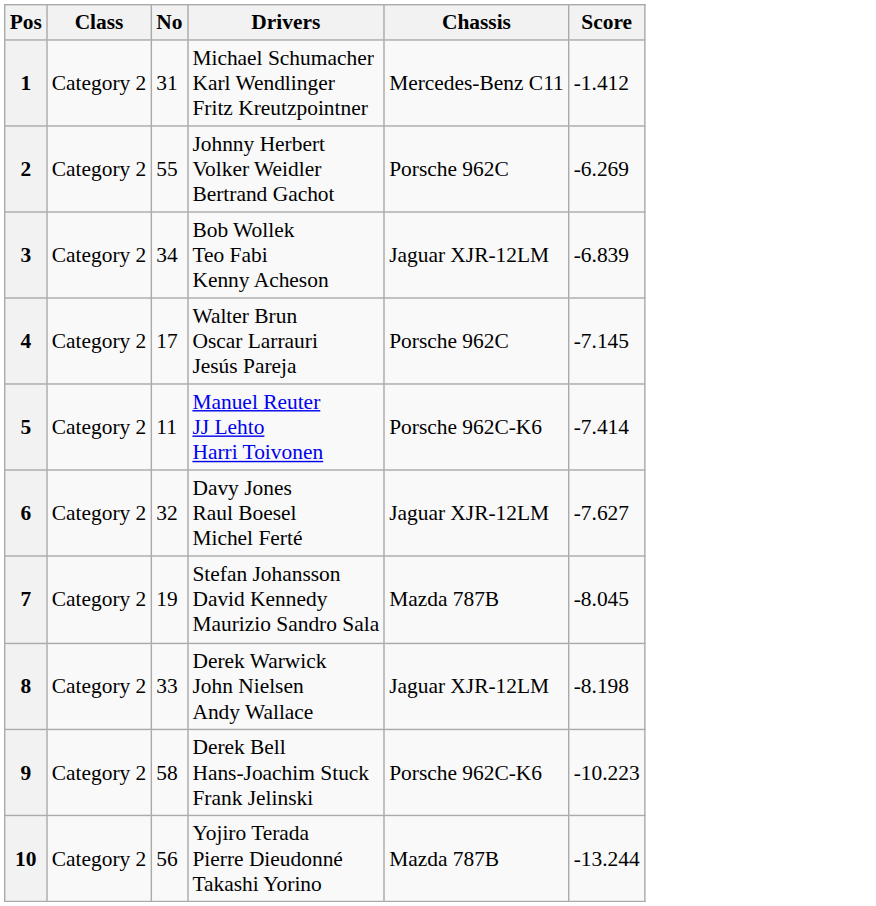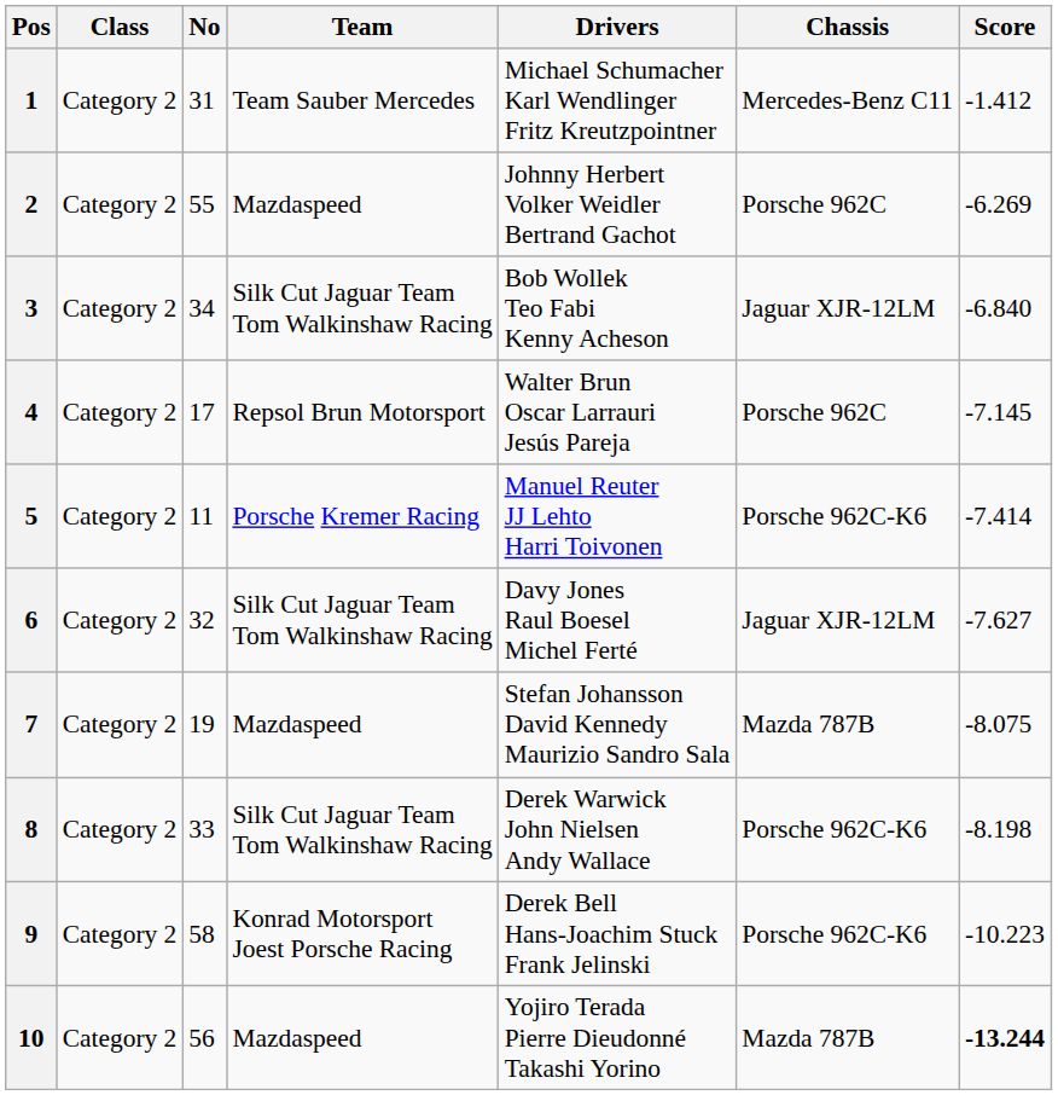 <table class="wikitable" style="font-size: 95%;">
 <tr>
 <th>Pos</th>
 <th>Class</th>
 <th>No</th>
+<th>Team</th>
 <th>Drivers</th>
 <th>Chassis</th>
 <th>Score</th>
 </tr>
 <tr>
 <th>1</th>
 <td>Category 2</td>
 <td>31</td>
+<td> Team Sauber Mercedes</td>
 <td> Michael Schumacher<br> Karl Wendlinger<br> Fritz Kreutzpointner</td>
 <td>Mercedes-Benz C11</td>
 <td>-1.412</td>
 </tr>
 <tr>
 <th>2</th>
 <td>Category 2</td>
 <td>55</td>
+<td> Mazdaspeed</td>
 <td> Johnny Herbert<br> Volker Weidler<br> Bertrand Gachot</td>
 <td>Porsche 962C</td>
 <td>-6.269</td>
 </tr>
 <tr>
 <th>3</th>
 <td>Category 2</td>
 <td>34</td>
+<td> Silk Cut Jaguar Team<br> Tom Walkinshaw Racing</td>
 <td> Bob Wollek<br> Teo Fabi<br> Kenny Acheson</td>
 <td>Jaguar XJR-12LM</td>
-<td>-6.839</td>
+<td>-6.840</td>
 </tr>
 <tr>
 <th>4</th>
 <td>Category 2</td>
 <td>17</td>
+<td> Repsol Brun Motorsport</td>
 <td> Walter Brun<br> Oscar Larrauri<br> Jesús Pareja</td>
 <td>Porsche 962C</td>
 <td>-7.145</td>
 </tr>
 <tr>
 <th>5</th>
 <td>Category 2</td>
 <td>11</td>
+<td> <a href='#'>Porsche</a> <a href='#'>Kremer Racing</a></td>
 <td> <a href='#'>Manuel Reuter</a> <br> <a href='#'>JJ Lehto</a><br> <a href='#'>Harri Toivonen</a></td>
 <td>Porsche 962C-K6</td>
 <td>-7.414</td>
 </tr>
 <tr>
 <th>6</th>
 <td>Category 2</td>
 <td>32</td>
+<td> Silk Cut Jaguar Team<br> Tom Walkinshaw Racing</td>
 <td> Davy Jones<br> Raul Boesel<br> Michel Ferté</td>
 <td>Jaguar XJR-12LM</td>
 <td>-7.627</td>
 </tr>
 <tr>
 <th>7</th>
 <td>Category 2</td>
 <td>19</td>
+<td> Mazdaspeed</td>
 <td> Stefan Johansson<br> David Kennedy<br> Maurizio Sandro Sala</td>
 <td>Mazda 787B</td>
-<td>-8.045</td>
+<td>-8.075</td>
 </tr>
 <tr>
 <th>8</th>
 <td>Category 2</td>
 <td>33</td>
+<td> Silk Cut Jaguar Team<br> Tom Walkinshaw Racing</td>
 <td> Derek Warwick<br> John Nielsen<br> Andy Wallace</td>
-<td>Jaguar XJR-12LM</td>
+<td>Porsche 962C-K6</td>
 <td>-8.198</td>
 </tr>
 <tr>
 <th>9</th>
 <td>Category 2</td>
 <td>58</td>
+<td> Konrad Motorsport<br> Joest Porsche Racing</td>
 <td> Derek Bell<br> Hans-Joachim Stuck<br> Frank Jelinski</td>
 <td>Porsche 962C-K6</td>
 <td>-10.223</td>
 </tr>
 <tr>
 <th>10</th>
 <td>Category 2</td>
 <td>56</td>
+<td> Mazdaspeed</td>
 <td> Yojiro Terada<br> Pierre Dieudonné<br> Takashi Yorino</td>
 <td>Mazda 787B</td>
-<td>-13.244</td>
+<td><strong>-13.244</strong></td>
 </tr>
 </table>
